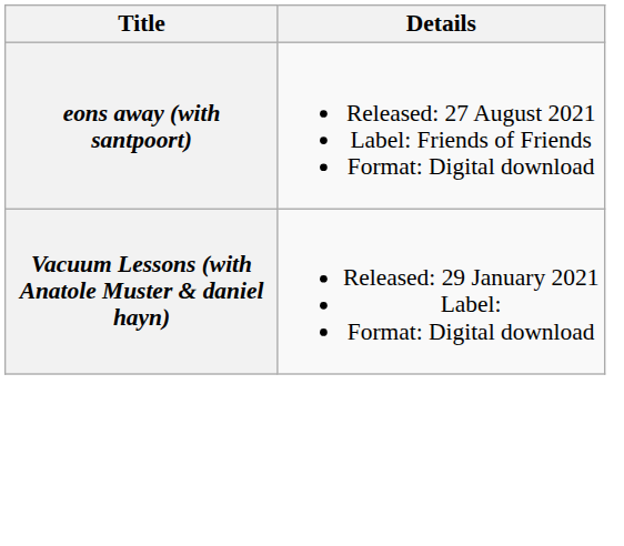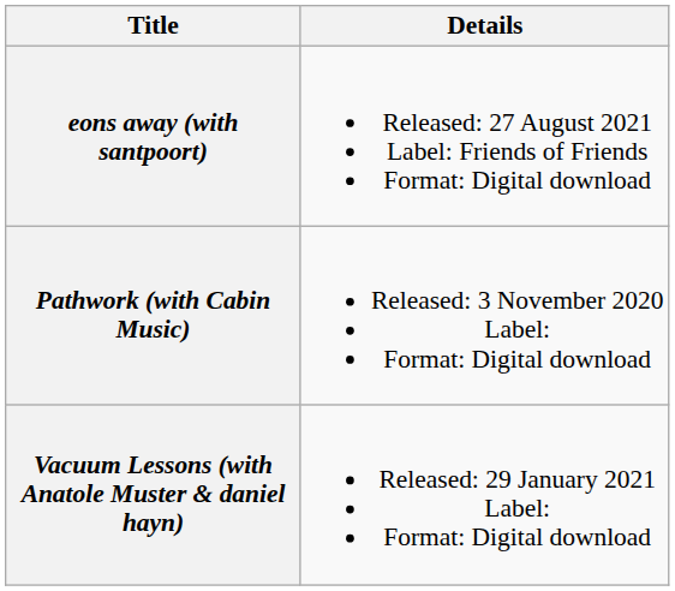 <table class="wikitable plainrowheaders" style="text-align:center;">
 <tr>
 <th scope="col" style="width:11em">Title</th>
 <th scope="col">Details</th>
 </tr>
 <tr>
 <th scope="row"><em>eons away (with santpoort)</em></th>
 <td><br><ul><li>Released: 27 August 2021</li><li>Label: Friends of Friends</li><li>Format: Digital download</li></ul></td>
 </tr>
 <tr>
+<th scope="row"><em>Pathwork (with Cabin Music)</em></th>
+<td><br><ul><li>Released: 3 November 2020</li><li>Label:</li><li>Format: Digital download</li></ul></td>
+</tr>
+<tr>
 <th scope="row"><em>Vacuum Lessons (with Anatole Muster & daniel hayn)</em></th>
 <td><br><ul><li>Released: 29 January 2021</li><li>Label:</li><li>Format: Digital download</li></ul></td>
 </tr>
 </table>
